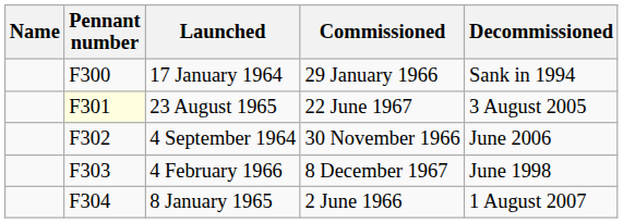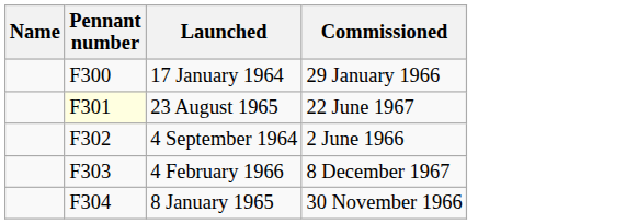 <table class="wikitable">
 <tr>
 <th>Name</th>
 <th>Pennant<br>number</th>
 <th>Launched</th>
 <th>Commissioned</th>
-<th>Decommissioned</th>
 </tr>
 <tr>
 <td></td>
 <td>F300</td>
 <td>17 January 1964</td>
 <td>29 January 1966</td>
-<td>Sank in 1994</td>
 </tr>
 <tr>
 <td></td>
 <td style="background: lightyellow;">F301</td>
 <td>23 August 1965</td>
 <td>22 June 1967</td>
-<td>3 August 2005</td>
 </tr>
 <tr>
 <td></td>
 <td>F302</td>
 <td>4 September 1964</td>
-<td>30 November 1966</td>
-<td>June 2006</td>
+<td>2 June 1966</td>
 </tr>
 <tr>
 <td></td>
 <td>F303</td>
 <td>4 February 1966</td>
 <td>8 December 1967</td>
-<td>June 1998</td>
 </tr>
 <tr>
 <td></td>
 <td>F304</td>
 <td>8 January 1965</td>
-<td>2 June 1966</td>
-<td>1 August 2007</td>
+<td>30 November 1966</td>
 </tr>
 </table>
